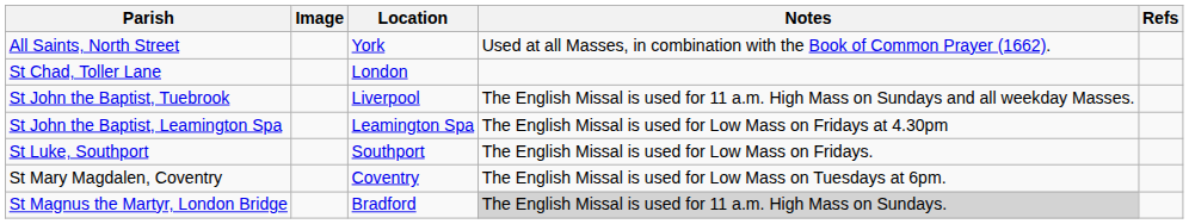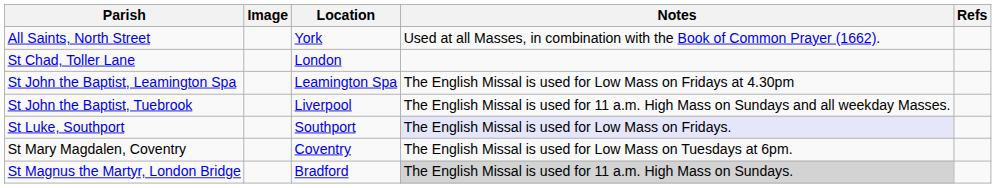 <table class="wikitable sortable">
 <tr>
 <th>Parish</th>
 <th>Image</th>
 <th>Location</th>
 <th>Notes</th>
 <th>Refs</th>
 </tr>
 <tr>
 <td><a href='#'>All Saints, North Street</a></td>
 <td></td>
 <td><a href='#'>York</a></td>
 <td>Used at all Masses, in combination with the <a href='#'>Book of Common Prayer (1662)</a>.</td>
 <td></td>
 </tr>
 <tr>
 <td><a href='#'>St Chad, Toller Lane</a></td>
 <td></td>
 <td><a href='#'>London</a></td>
 <td></td>
 <td></td>
 </tr>
 <tr>
+<td><a href='#'>St John the Baptist, Leamington Spa</a></td>
+<td></td>
+<td><a href='#'>Leamington Spa</a></td>
+<td>The English Missal is used for Low Mass on Fridays at 4.30pm</td>
+<td></td>
+</tr>
+<tr>
 <td><a href='#'>St John the Baptist, Tuebrook</a></td>
 <td></td>
 <td><a href='#'>Liverpool</a></td>
 <td>The English Missal is used for 11 a.m. High Mass on Sundays and all weekday Masses.</td>
 <td></td>
 </tr>
 <tr>
-<td><a href='#'>St John the Baptist, Leamington Spa</a></td>
-<td></td>
-<td><a href='#'>Leamington Spa</a></td>
-<td>The English Missal is used for Low Mass on Fridays at 4.30pm</td>
-<td></td>
-</tr>
-<tr>
 <td><a href='#'>St Luke, Southport</a></td>
 <td></td>
 <td><a href='#'>Southport</a></td>
-<td>The English Missal is used for Low Mass on Fridays.</td>
+<td style="background: lavender;">The English Missal is used for Low Mass on Fridays.</td>
 <td></td>
 </tr>
 <tr>
 <td>St Mary Magdalen, Coventry</td>
 <td></td>
 <td><a href='#'>Coventry</a></td>
 <td>The English Missal is used for Low Mass on Tuesdays at 6pm.</td>
 <td></td>
 </tr>
 <tr>
 <td><a href='#'>St Magnus the Martyr, London Bridge</a></td>
 <td></td>
 <td><a href='#'>Bradford</a></td>
 <td style="background: lightgrey;">The English Missal is used for 11 a.m. High Mass on Sundays.</td>
 <td></td>
 </tr>
 </table>
